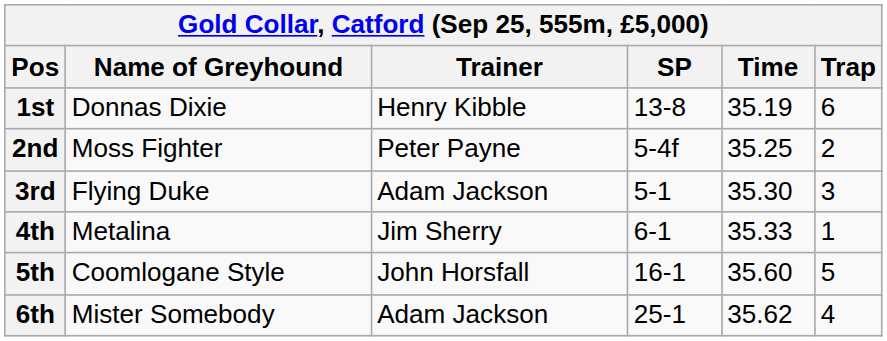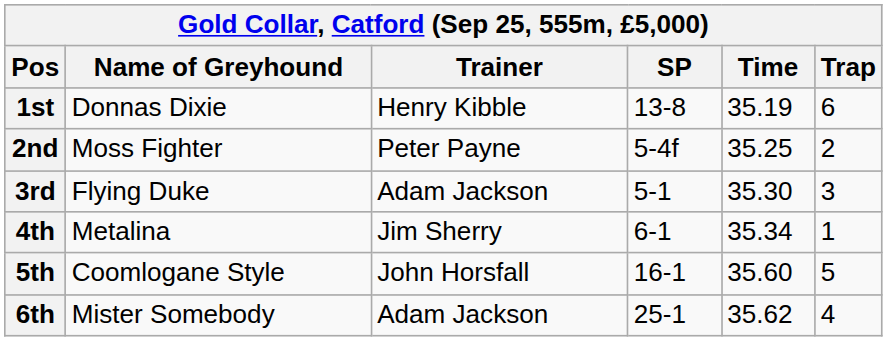 <table class="wikitable">
 <tr>
 <th colspan="6"><a href='#'>Gold Collar</a>, <a href='#'>Catford</a> (Sep 25, 555m, £5,000)</th>
 </tr>
 <tr>
 <th width=30>Pos</th>
 <th width=180>Name of Greyhound</th>
 <th width=150>Trainer</th>
 <th width=50>SP</th>
 <th width=50>Time</th>
 <th width=30>Trap</th>
 </tr>
 <tr>
 <th>1st</th>
 <td>Donnas Dixie</td>
 <td>Henry Kibble</td>
 <td>13-8</td>
 <td>35.19</td>
 <td>6</td>
 </tr>
 <tr>
 <th>2nd</th>
 <td>Moss Fighter</td>
 <td>Peter Payne</td>
 <td>5-4f</td>
 <td>35.25</td>
 <td>2</td>
 </tr>
 <tr>
 <th>3rd</th>
 <td>Flying Duke</td>
 <td>Adam Jackson</td>
 <td>5-1</td>
 <td>35.30</td>
 <td>3</td>
 </tr>
 <tr>
 <th>4th</th>
 <td>Metalina</td>
 <td>Jim Sherry</td>
 <td>6-1</td>
-<td>35.33</td>
+<td>35.34</td>
 <td>1</td>
 </tr>
 <tr>
 <th>5th</th>
 <td>Coomlogane Style</td>
 <td>John Horsfall</td>
 <td>16-1</td>
 <td>35.60</td>
 <td>5</td>
 </tr>
 <tr>
 <th>6th</th>
 <td>Mister Somebody</td>
 <td>Adam Jackson</td>
 <td>25-1</td>
 <td>35.62</td>
 <td>4</td>
 </tr>
 </table>
